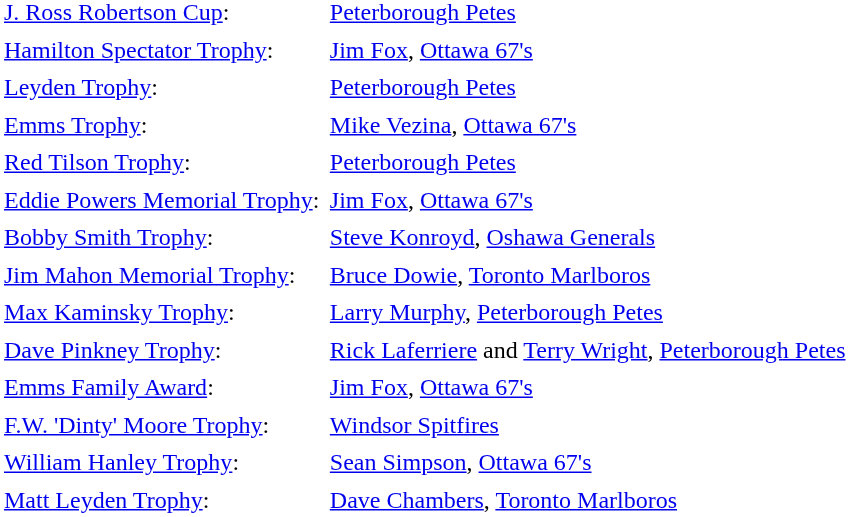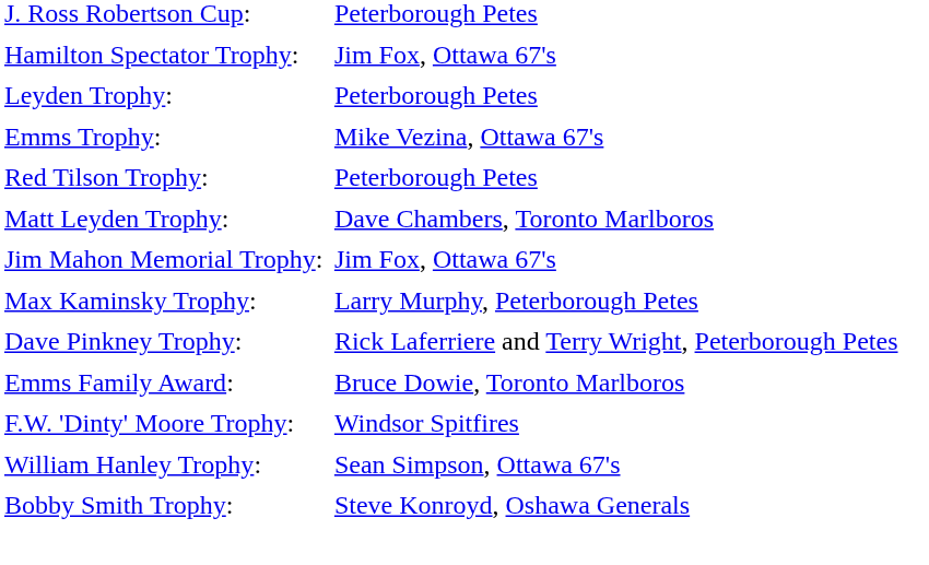 <table cellpadding="3" cellspacing="1">
 <tr>
 <td><a href='#'>J. Ross Robertson Cup</a>:</td>
 <td><a href='#'>Peterborough Petes</a></td>
 </tr>
 <tr>
 <td><a href='#'>Hamilton Spectator Trophy</a>:</td>
 <td><a href='#'>Jim Fox</a>, <a href='#'>Ottawa 67's</a></td>
 </tr>
 <tr>
 <td><a href='#'>Leyden Trophy</a>:</td>
 <td><a href='#'>Peterborough Petes</a></td>
 </tr>
 <tr>
 <td><a href='#'>Emms Trophy</a>:</td>
 <td><a href='#'>Mike Vezina</a>, <a href='#'>Ottawa 67's</a></td>
 </tr>
 <tr>
 <td><a href='#'>Red Tilson Trophy</a>:</td>
 <td><a href='#'>Peterborough Petes</a></td>
 </tr>
 <tr>
-<td><a href='#'>Eddie Powers Memorial Trophy</a>:</td>
-<td><a href='#'>Jim Fox</a>, <a href='#'>Ottawa 67's</a></td>
-</tr>
-<tr>
-<td><a href='#'>Bobby Smith Trophy</a>:</td>
-<td><a href='#'>Steve Konroyd</a>, <a href='#'>Oshawa Generals</a></td>
+<td><a href='#'>Matt Leyden Trophy</a>:</td>
+<td><a href='#'>Dave Chambers</a>, <a href='#'>Toronto Marlboros</a></td>
 </tr>
 <tr>
 <td><a href='#'>Jim Mahon Memorial Trophy</a>:</td>
-<td><a href='#'>Bruce Dowie</a>, <a href='#'>Toronto Marlboros</a></td>
+<td><a href='#'>Jim Fox</a>, <a href='#'>Ottawa 67's</a></td>
 </tr>
 <tr>
 <td><a href='#'>Max Kaminsky Trophy</a>:</td>
 <td><a href='#'>Larry Murphy</a>, <a href='#'>Peterborough Petes</a></td>
 </tr>
 <tr>
 <td><a href='#'>Dave Pinkney Trophy</a>:</td>
 <td><a href='#'>Rick Laferriere</a> and <a href='#'>Terry Wright</a>, <a href='#'>Peterborough Petes</a></td>
 </tr>
 <tr>
 <td><a href='#'>Emms Family Award</a>:</td>
-<td><a href='#'>Jim Fox</a>, <a href='#'>Ottawa 67's</a></td>
+<td><a href='#'>Bruce Dowie</a>, <a href='#'>Toronto Marlboros</a></td>
 </tr>
 <tr>
 <td><a href='#'>F.W. 'Dinty' Moore Trophy</a>:</td>
 <td><a href='#'>Windsor Spitfires</a></td>
 </tr>
 <tr>
 <td><a href='#'>William Hanley Trophy</a>:</td>
 <td><a href='#'>Sean Simpson</a>, <a href='#'>Ottawa 67's</a></td>
 </tr>
 <tr>
-<td><a href='#'>Matt Leyden Trophy</a>:</td>
-<td><a href='#'>Dave Chambers</a>, <a href='#'>Toronto Marlboros</a></td>
+<td><a href='#'>Bobby Smith Trophy</a>:</td>
+<td><a href='#'>Steve Konroyd</a>, <a href='#'>Oshawa Generals</a></td>
 </tr>
 </table>
